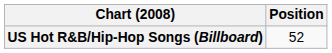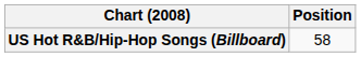 <table class="wikitable plainrowheaders" style="text-align:center">
 <tr>
 <th scope="col">Chart (2008)</th>
 <th scope="col">Position</th>
 </tr>
 <tr>
 <th scope="row">US Hot R&B/Hip-Hop Songs (<em>Billboard</em>)</th>
-<td>52</td>
+<td>58</td>
 </tr>
 </table>
